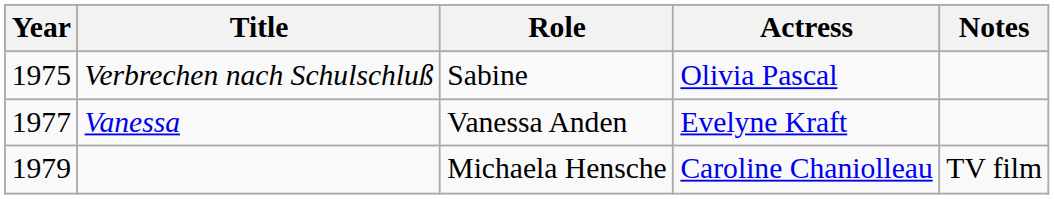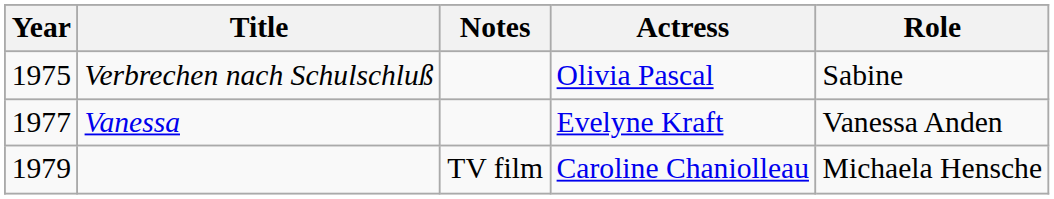 <table class="wikitable sortable">
 <tr>
 <th>Year</th>
 <th>Title</th>
+<th class="unsortable">Notes</th>
+<th>Actress</th>
 <th>Role</th>
-<th>Actress</th>
-<th class="unsortable">Notes</th>
 </tr>
 <tr>
 <td>1975</td>
 <td><em>Verbrechen nach Schulschluß</em></td>
+<td></td>
+<td><a href='#'>Olivia Pascal</a></td>
 <td>Sabine</td>
-<td><a href='#'>Olivia Pascal</a></td>
-<td></td>
 </tr>
 <tr>
 <td>1977</td>
 <td><em><a href='#'>Vanessa</a></em></td>
+<td></td>
+<td><a href='#'>Evelyne Kraft</a></td>
 <td>Vanessa Anden</td>
-<td><a href='#'>Evelyne Kraft</a></td>
-<td></td>
 </tr>
 <tr>
 <td>1979</td>
 <td><em></em></td>
+<td>TV film</td>
+<td><a href='#'>Caroline Chaniolleau</a></td>
 <td>Michaela Hensche</td>
-<td><a href='#'>Caroline Chaniolleau</a></td>
-<td>TV film</td>
 </tr>
 </table>
